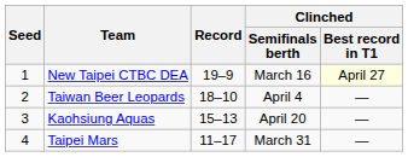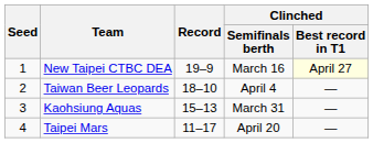 <table class="wikitable"  style="font-size:95%; text-align:center">
 <tr>
 <th rowspan=2>Seed</th>
 <th rowspan=2>Team</th>
 <th rowspan=2>Record</th>
 <th colspan=2>Clinched</th>
 </tr>
 <tr>
 <th>Semifinals<br>berth</th>
 <th>Best record<br>in T1</th>
 </tr>
 <tr>
 <td>1</td>
 <td align=left><a href='#'>New Taipei CTBC DEA</a></td>
 <td>19–9</td>
 <td>March 16</td>
 <td style="background: lightyellow;">April 27</td>
 </tr>
 <tr>
 <td>2</td>
 <td align=left><a href='#'>Taiwan Beer Leopards</a></td>
 <td>18–10</td>
 <td>April 4</td>
 <td>—</td>
 </tr>
 <tr>
 <td>3</td>
 <td align=left><a href='#'>Kaohsiung Aquas</a></td>
 <td>15–13</td>
-<td>April 20</td>
+<td>March 31</td>
 <td>—</td>
 </tr>
 <tr>
 <td>4</td>
 <td align=left><a href='#'>Taipei Mars</a></td>
 <td>11–17</td>
-<td>March 31</td>
+<td>April 20</td>
 <td>—</td>
 </tr>
 </table>
